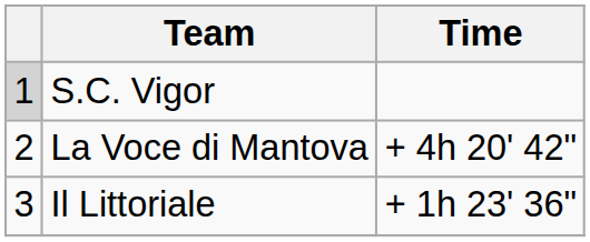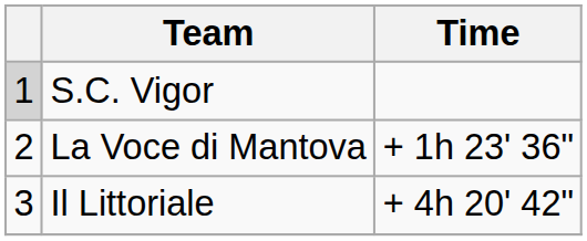 <table class="wikitable">
 <tr>
 <th></th>
 <th>Team</th>
 <th>Time</th>
 </tr>
 <tr>
 <td style="background: lightgrey; text-align:center">1</td>
 <td>S.C. Vigor</td>
 <td align="right"></td>
 </tr>
 <tr>
 <td style="text-align:center">2</td>
 <td>La Voce di Mantova</td>
-<td align="right">+ 4h 20' 42"</td>
+<td align="right">+ 1h 23' 36"</td>
 </tr>
 <tr>
 <td style="text-align:center">3</td>
 <td>Il Littoriale</td>
-<td align="right">+ 1h 23' 36"</td>
+<td align="right">+ 4h 20' 42"</td>
 </tr>
 <tr>
 </tr>
 </table>
